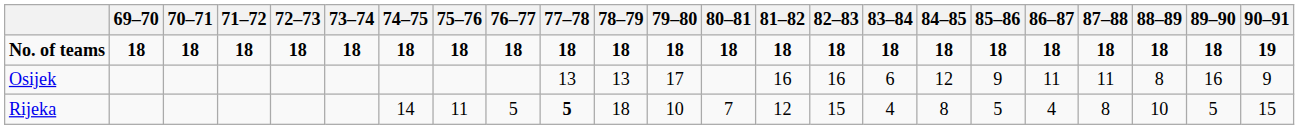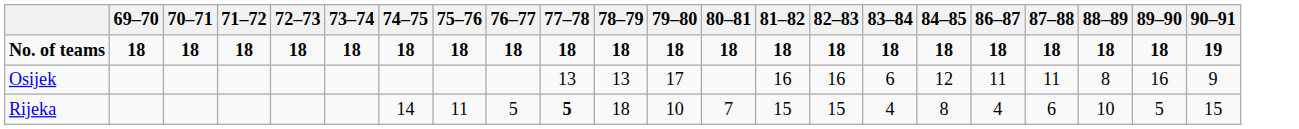 <table border=1 bordercolor="#CCCCCC" class=wikitable style="font-size:90%;">
 <tr align=LEFT valign=CENTER>
 <th></th>
 <th>69–70</th>
 <th>70–71</th>
 <th>71–72</th>
 <th>72–73</th>
 <th>73–74</th>
 <th>74–75</th>
 <th>75–76</th>
 <th>76–77</th>
 <th>77–78</th>
 <th>78–79</th>
 <th>79–80</th>
 <th>80–81</th>
 <th>81–82</th>
 <th>82–83</th>
 <th>83–84</th>
 <th>84–85</th>
-<th>85–86</th>
 <th>86–87</th>
 <th>87–88</th>
 <th>88–89</th>
 <th>89–90</th>
 <th>90–91</th>
 </tr>
 <tr align=CENTER>
 <td><strong>No. of teams</strong></td>
-<td><strong>18</strong></td>
 <td><strong>18</strong></td>
 <td><strong>18</strong></td>
 <td><strong>18</strong></td>
 <td><strong>18</strong></td>
 <td><strong>18</strong></td>
 <td><strong>18</strong></td>
 <td><strong>18</strong></td>
 <td><strong>18</strong></td>
 <td><strong>18</strong></td>
 <td><strong>18</strong></td>
 <td><strong>18</strong></td>
 <td><strong>18</strong></td>
 <td><strong>18</strong></td>
 <td><strong>18</strong></td>
 <td><strong>18</strong></td>
 <td><strong>18</strong></td>
 <td><strong>18</strong></td>
 <td><strong>18</strong></td>
 <td><strong>18</strong></td>
 <td><strong>18</strong></td>
 <td><strong>19</strong></td>
 </tr>
 <tr align=CENTER valign=BOTTOM>
 <td align=LEFT><a href='#'>Osijek</a></td>
 <td></td>
 <td></td>
 <td></td>
 <td></td>
 <td></td>
 <td></td>
 <td></td>
 <td></td>
 <td>13</td>
 <td>13</td>
 <td>17</td>
 <td></td>
 <td>16</td>
 <td>16</td>
 <td>6</td>
 <td>12</td>
-<td>9</td>
 <td>11</td>
 <td>11</td>
 <td>8</td>
 <td>16</td>
 <td>9</td>
 </tr>
 <tr align=CENTER valign=BOTTOM>
 <td align=LEFT><a href='#'>Rijeka</a></td>
 <td></td>
 <td></td>
 <td></td>
 <td></td>
 <td></td>
 <td>14</td>
 <td>11</td>
 <td>5</td>
 <td><strong>5</strong></td>
 <td>18</td>
 <td>10</td>
 <td>7</td>
-<td>12</td>
+<td>15</td>
 <td>15</td>
 <td>4</td>
 <td>8</td>
-<td>5</td>
 <td>4</td>
-<td>8</td>
+<td>6</td>
 <td>10</td>
 <td>5</td>
 <td>15</td>
 </tr>
 </table>
